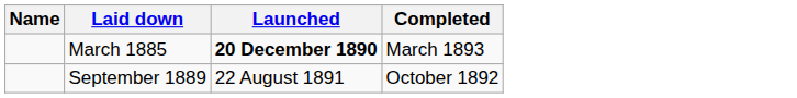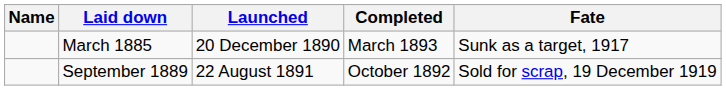 <table class="wikitable plainrowheaders">
 <tr>
 <th scope="col">Name</th>
 <th scope="col"><a href='#'>Laid down</a></th>
 <th scope="col"><a href='#'>Launched</a></th>
 <th scope="col">Completed</th>
+<th scope="col">Fate</th>
 </tr>
 <tr>
 <td scope="row"></td>
 <td>March 1885</td>
-<td><strong>20 December 1890</strong></td>
+<td>20 December 1890</td>
 <td>March 1893</td>
+<td>Sunk as a target, 1917</td>
 </tr>
 <tr>
 <td scope="row"></td>
 <td>September 1889</td>
 <td>22 August 1891</td>
 <td>October 1892</td>
+<td>Sold for <a href='#'>scrap</a>, 19 December 1919</td>
 </tr>
 </table>
